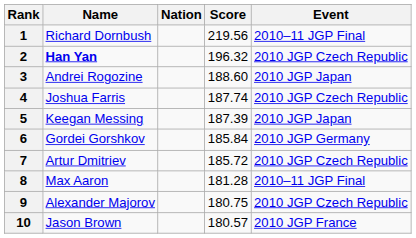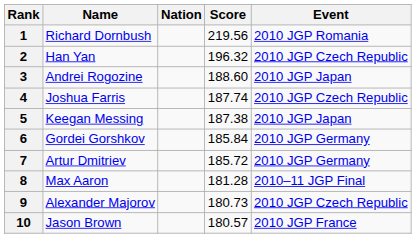 <table class="wikitable sortable">
 <tr>
 <th>Rank</th>
 <th>Name</th>
 <th>Nation</th>
 <th>Score</th>
 <th>Event</th>
 </tr>
 <tr>
 <th>1</th>
 <td><a href='#'>Richard Dornbush</a></td>
 <td></td>
 <td align=center>219.56</td>
-<td><a href='#'>2010–11 JGP Final</a></td>
+<td><a href='#'>2010 JGP Romania</a></td>
 </tr>
 <tr>
 <th>2</th>
-<td><strong><a href='#'>Han Yan</a></strong></td>
+<td><a href='#'>Han Yan</a></td>
 <td></td>
 <td align=center>196.32</td>
 <td><a href='#'>2010 JGP Czech Republic</a></td>
 </tr>
 <tr>
 <th>3</th>
 <td><a href='#'>Andrei Rogozine</a></td>
 <td></td>
 <td align=center>188.60</td>
 <td><a href='#'>2010 JGP Japan</a></td>
 </tr>
 <tr>
 <th>4</th>
 <td><a href='#'>Joshua Farris</a></td>
 <td></td>
 <td align=center>187.74</td>
 <td><a href='#'>2010 JGP Czech Republic</a></td>
 </tr>
 <tr>
 <th>5</th>
 <td><a href='#'>Keegan Messing</a></td>
 <td></td>
-<td align=center>187.39</td>
+<td align=center>187.38</td>
 <td><a href='#'>2010 JGP Japan</a></td>
 </tr>
 <tr>
 <th>6</th>
 <td><a href='#'>Gordei Gorshkov</a></td>
 <td></td>
 <td align=center>185.84</td>
 <td><a href='#'>2010 JGP Germany</a></td>
 </tr>
 <tr>
 <th>7</th>
 <td><a href='#'>Artur Dmitriev</a></td>
 <td></td>
 <td align=center>185.72</td>
-<td><a href='#'>2010 JGP Czech Republic</a></td>
+<td><a href='#'>2010 JGP Germany</a></td>
 </tr>
 <tr>
 <th>8</th>
 <td><a href='#'>Max Aaron</a></td>
 <td></td>
 <td align=center>181.28</td>
 <td><a href='#'>2010–11 JGP Final</a></td>
 </tr>
 <tr>
 <th>9</th>
 <td><a href='#'>Alexander Majorov</a></td>
 <td></td>
-<td align=center>180.75</td>
+<td align=center>180.73</td>
 <td><a href='#'>2010 JGP Czech Republic</a></td>
 </tr>
 <tr>
 <th>10</th>
 <td><a href='#'>Jason Brown</a></td>
 <td></td>
 <td align=center>180.57</td>
 <td><a href='#'>2010 JGP France</a></td>
 </tr>
 </table>
